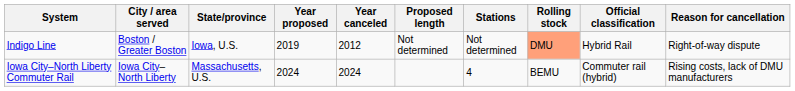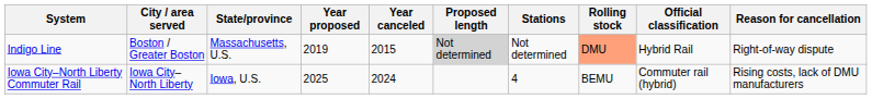 <table class="wikitable">
 <tr>
 <th>System</th>
 <th>City / area served</th>
 <th>State/province</th>
 <th>Year proposed</th>
 <th>Year canceled</th>
 <th>Proposed length</th>
 <th>Stations</th>
 <th>Rolling stock</th>
 <th>Official classification</th>
 <th>Reason for cancellation</th>
 </tr>
 <tr>
 <td><a href='#'>Indigo Line</a></td>
 <td><a href='#'>Boston</a> / <a href='#'>Greater Boston</a></td>
-<td><a href='#'>Iowa</a>, U.S.</td>
+<td><a href='#'>Massachusetts</a>, U.S.</td>
 <td>2019</td>
-<td>2012</td>
-<td>Not determined</td>
+<td>2015</td>
+<td style="background: lightgrey;">Not determined</td>
 <td>Not determined</td>
 <td style="background: lightsalmon;">DMU</td>
 <td>Hybrid Rail</td>
 <td>Right-of-way dispute</td>
 </tr>
 <tr>
 <td><a href='#'>Iowa City–North Liberty Commuter Rail</a></td>
 <td><a href='#'>Iowa City</a>–<a href='#'>North Liberty</a></td>
-<td><a href='#'>Massachusetts</a>, U.S.</td>
-<td>2024</td>
+<td><a href='#'>Iowa</a>, U.S.</td>
+<td>2025</td>
 <td>2024</td>
 <td></td>
 <td>4</td>
 <td>BEMU</td>
 <td>Commuter rail (hybrid)</td>
 <td>Rising costs, lack of DMU manufacturers</td>
 </tr>
 </table>
